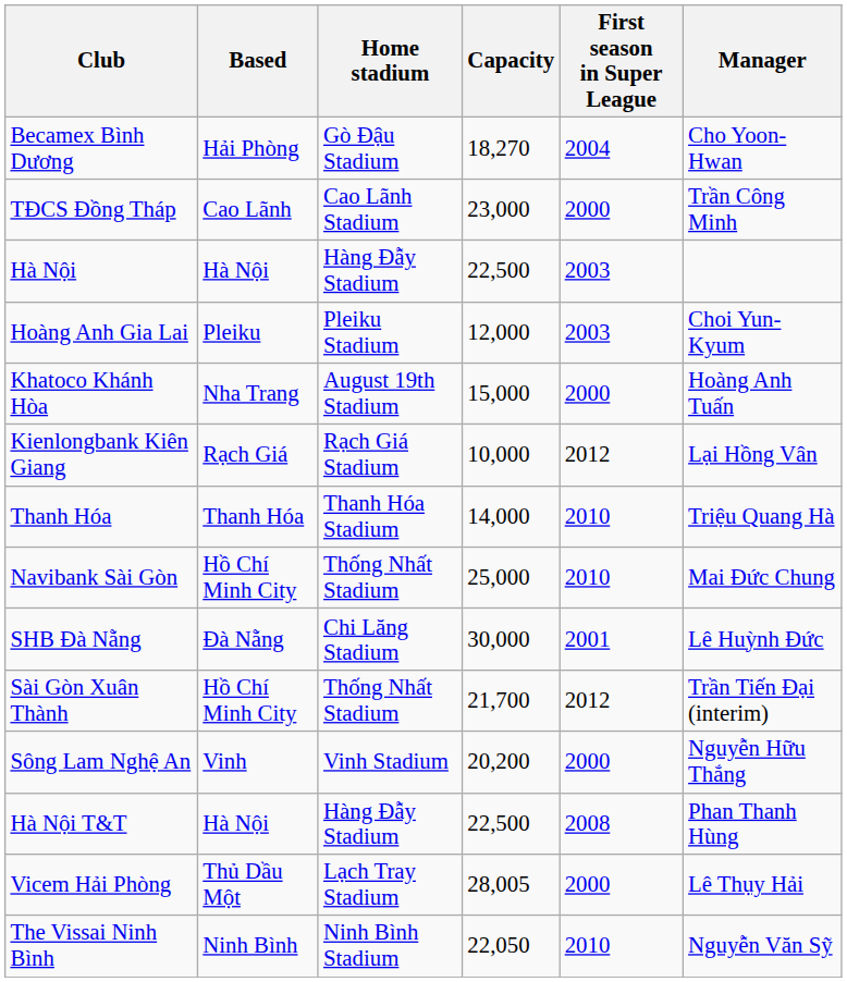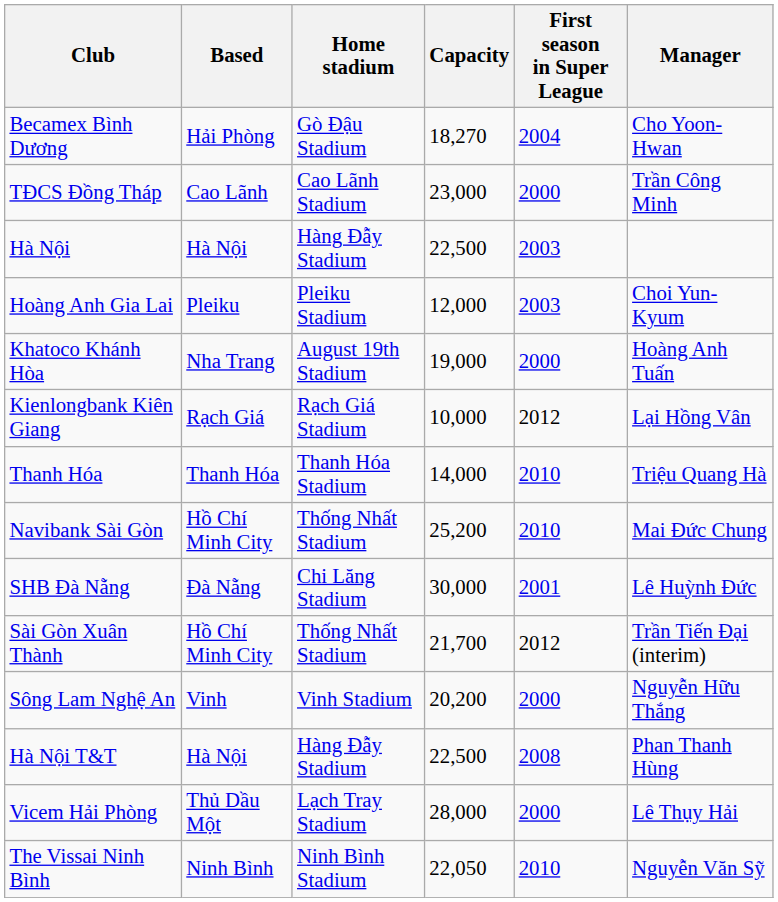 <table style="width:67%;" class="wikitable sortable">
 <tr>
 <th>Club</th>
 <th>Based</th>
 <th>Home stadium</th>
 <th>Capacity</th>
 <th>First season <br> in Super League</th>
 <th>Manager</th>
 </tr>
 <tr>
 <td><a href='#'>Becamex Bình Dương</a></td>
 <td><a href='#'>Hải Phòng</a></td>
 <td><a href='#'>Gò Đậu Stadium</a></td>
 <td>18,270</td>
 <td><a href='#'>2004</a></td>
 <td> <a href='#'>Cho Yoon-Hwan</a></td>
 </tr>
 <tr>
 <td><a href='#'>TĐCS Đồng Tháp</a></td>
 <td><a href='#'>Cao Lãnh</a></td>
 <td><a href='#'>Cao Lãnh Stadium</a></td>
 <td>23,000</td>
 <td><a href='#'>2000</a></td>
 <td> <a href='#'>Trần Công Minh</a></td>
 </tr>
 <tr>
 <td><a href='#'>Hà Nội</a></td>
 <td><a href='#'>Hà Nội</a></td>
 <td><a href='#'>Hàng Đẫy Stadium</a></td>
 <td>22,500</td>
 <td><a href='#'>2003</a></td>
 <td></td>
 </tr>
 <tr>
 <td><a href='#'>Hoàng Anh Gia Lai</a></td>
 <td><a href='#'>Pleiku</a></td>
 <td><a href='#'>Pleiku Stadium</a></td>
 <td>12,000</td>
 <td><a href='#'>2003</a></td>
 <td> <a href='#'>Choi Yun-Kyum</a></td>
 </tr>
 <tr>
 <td><a href='#'>Khatoco Khánh Hòa</a></td>
 <td><a href='#'>Nha Trang</a></td>
 <td><a href='#'>August 19th Stadium</a></td>
-<td>15,000</td>
+<td>19,000</td>
 <td><a href='#'>2000</a></td>
 <td> <a href='#'>Hoàng Anh Tuấn</a></td>
 </tr>
 <tr>
 <td><a href='#'>Kienlongbank Kiên Giang</a></td>
 <td><a href='#'>Rạch Giá</a></td>
 <td><a href='#'>Rạch Giá Stadium</a></td>
 <td>10,000</td>
 <td>2012</td>
 <td> <a href='#'>Lại Hồng Vân</a></td>
 </tr>
 <tr>
 <td><a href='#'>Thanh Hóa</a></td>
 <td><a href='#'>Thanh Hóa</a></td>
 <td><a href='#'>Thanh Hóa Stadium</a></td>
 <td>14,000</td>
 <td><a href='#'>2010</a></td>
 <td> <a href='#'>Triệu Quang Hà</a></td>
 </tr>
 <tr>
 <td><a href='#'>Navibank Sài Gòn</a></td>
 <td><a href='#'>Hồ Chí Minh City</a></td>
 <td><a href='#'>Thống Nhất Stadium</a></td>
-<td>25,000</td>
+<td>25,200</td>
 <td><a href='#'>2010</a></td>
 <td> <a href='#'>Mai Đức Chung</a></td>
 </tr>
 <tr>
 <td><a href='#'>SHB Đà Nẵng</a></td>
 <td><a href='#'>Đà Nẵng</a></td>
 <td><a href='#'>Chi Lăng Stadium</a></td>
 <td>30,000</td>
 <td><a href='#'>2001</a></td>
 <td> <a href='#'>Lê Huỳnh Đức</a></td>
 </tr>
 <tr>
 <td><a href='#'>Sài Gòn Xuân Thành</a></td>
 <td><a href='#'>Hồ Chí Minh City</a></td>
 <td><a href='#'>Thống Nhất Stadium</a></td>
 <td>21,700</td>
 <td>2012</td>
 <td> <a href='#'>Trần Tiến Đại</a> (interim)</td>
 </tr>
 <tr>
 <td><a href='#'>Sông Lam Nghệ An</a></td>
 <td><a href='#'>Vinh</a></td>
 <td><a href='#'>Vinh Stadium</a></td>
 <td>20,200</td>
 <td><a href='#'>2000</a></td>
 <td> <a href='#'>Nguyễn Hữu Thắng</a></td>
 </tr>
 <tr>
 <td><a href='#'>Hà Nội T&T</a></td>
 <td><a href='#'>Hà Nội</a></td>
 <td><a href='#'>Hàng Đẫy Stadium</a></td>
 <td>22,500</td>
 <td><a href='#'>2008</a></td>
 <td> <a href='#'>Phan Thanh Hùng</a></td>
 </tr>
 <tr>
 <td><a href='#'>Vicem Hải Phòng</a></td>
 <td><a href='#'>Thủ Dầu Một</a></td>
 <td><a href='#'>Lạch Tray Stadium</a></td>
-<td>28,005</td>
+<td>28,000</td>
 <td><a href='#'>2000</a></td>
 <td> <a href='#'>Lê Thụy Hải</a></td>
 </tr>
 <tr>
 <td><a href='#'>The Vissai Ninh Bình</a></td>
 <td><a href='#'>Ninh Bình</a></td>
 <td><a href='#'>Ninh Bình Stadium</a></td>
 <td>22,050</td>
 <td><a href='#'>2010</a></td>
 <td> <a href='#'>Nguyễn Văn Sỹ</a></td>
 </tr>
 </table>
